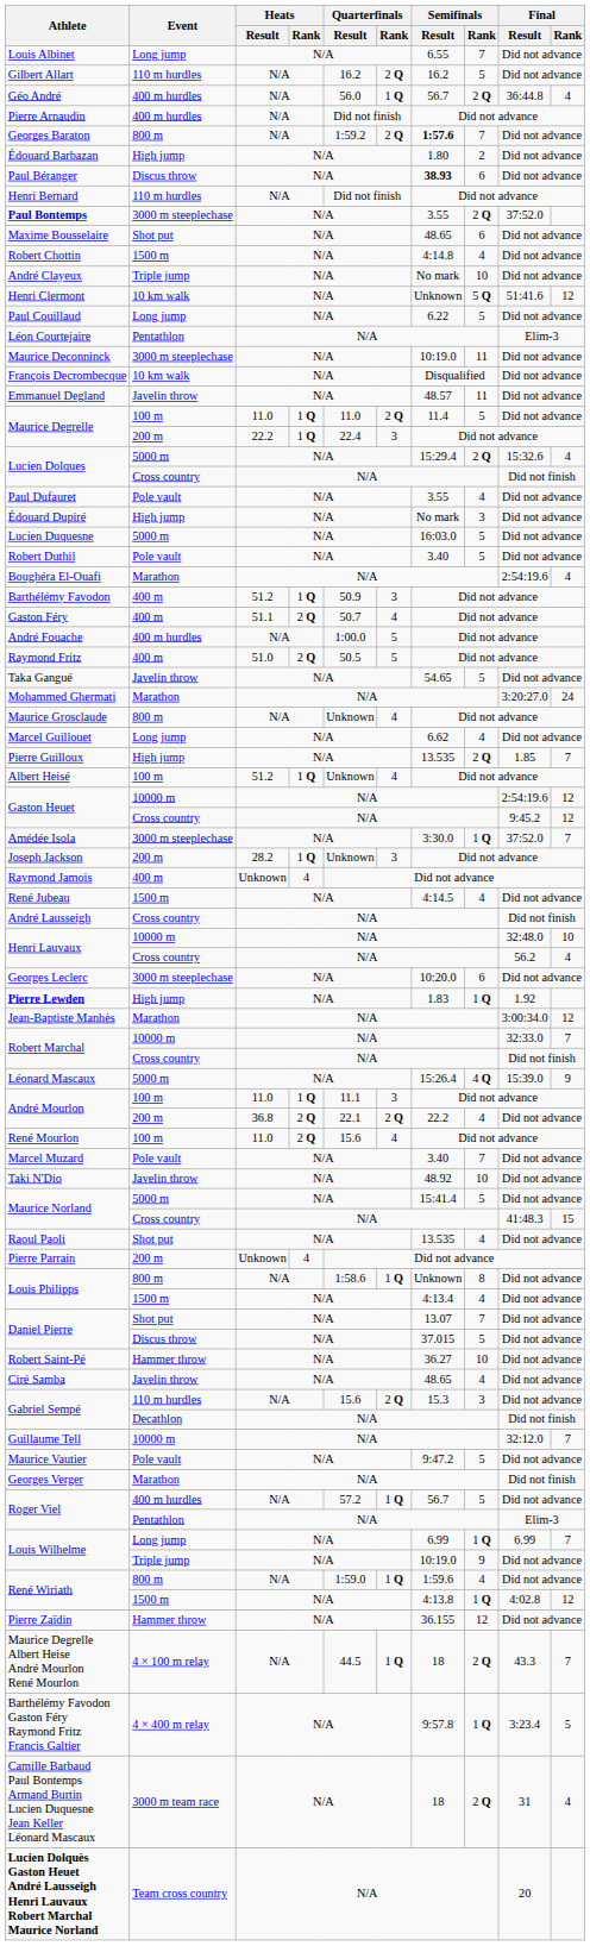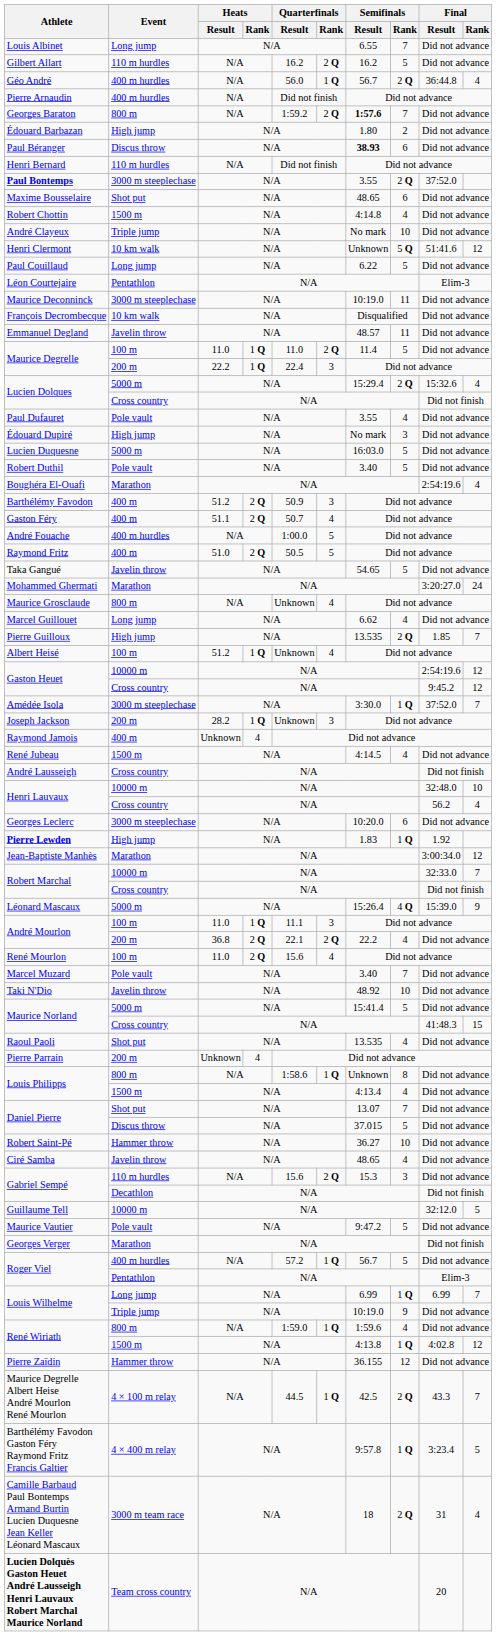 <table class=wikitable style="font-size:90%">
 <tr>
 <th rowspan=2>Athlete</th>
 <th rowspan=2>Event</th>
 <th colspan=2>Heats</th>
 <th colspan=2>Quarterfinals</th>
 <th colspan=2>Semifinals</th>
 <th colspan=2>Final</th>
 </tr>
 <tr>
 <th>Result</th>
 <th>Rank</th>
 <th>Result</th>
 <th>Rank</th>
 <th>Result</th>
 <th>Rank</th>
 <th>Result</th>
 <th>Rank</th>
 </tr>
 <tr>
 <td><a href='#'>Louis Albinet</a></td>
 <td><a href='#'>Long jump</a></td>
 <td align=center colspan=4>N/A</td>
 <td align=center>6.55</td>
 <td align=center>7</td>
 <td align=center colspan=2>Did not advance</td>
 </tr>
 <tr>
 <td><a href='#'>Gilbert Allart</a></td>
 <td><a href='#'>110 m hurdles</a></td>
 <td align=center colspan=2>N/A</td>
 <td align=center>16.2</td>
 <td align=center>2 <strong>Q</strong></td>
 <td align=center>16.2</td>
 <td align=center>5</td>
 <td align=center colspan=2>Did not advance</td>
 </tr>
 <tr>
 <td><a href='#'>Géo André</a></td>
 <td><a href='#'>400 m hurdles</a></td>
 <td align=center colspan=2>N/A</td>
 <td align=center>56.0</td>
 <td align=center>1 <strong>Q</strong></td>
 <td align=center>56.7</td>
 <td align=center>2 <strong>Q</strong></td>
 <td align=center>36:44.8</td>
 <td align=center>4</td>
 </tr>
 <tr>
 <td><a href='#'>Pierre Arnaudin</a></td>
 <td><a href='#'>400 m hurdles</a></td>
 <td align=center colspan=2>N/A</td>
 <td align=center colspan=2>Did not finish</td>
 <td align=center colspan=4>Did not advance</td>
 </tr>
 <tr>
 <td><a href='#'>Georges Baraton</a></td>
 <td><a href='#'>800 m</a></td>
 <td align=center colspan=2>N/A</td>
 <td align=center>1:59.2</td>
 <td align=center>2 <strong>Q</strong></td>
 <td align=center><strong>1:57.6</strong></td>
 <td align=center>7</td>
 <td align=center colspan=2>Did not advance</td>
 </tr>
 <tr>
 <td><a href='#'>Édouard Barbazan</a></td>
 <td><a href='#'>High jump</a></td>
 <td align=center colspan=4>N/A</td>
 <td align=center>1.80</td>
 <td align=center>2</td>
 <td align=center colspan=2>Did not advance</td>
 </tr>
 <tr>
 <td><a href='#'>Paul Béranger</a></td>
 <td><a href='#'>Discus throw</a></td>
 <td align=center colspan=4>N/A</td>
 <td align=center><strong>38.93</strong></td>
 <td align=center>6</td>
 <td align=center colspan=2>Did not advance</td>
 </tr>
 <tr>
 <td><a href='#'>Henri Bernard</a></td>
 <td><a href='#'>110 m hurdles</a></td>
 <td align=center colspan=2>N/A</td>
 <td align=center colspan=2>Did not finish</td>
 <td align=center colspan=4>Did not advance</td>
 </tr>
 <tr>
 <td><strong><a href='#'>Paul Bontemps</a></strong></td>
 <td><a href='#'>3000 m steeplechase</a></td>
 <td align=center colspan=4>N/A</td>
 <td align=center>3.55</td>
 <td align=center>2 <strong>Q</strong></td>
 <td align=center>37:52.0</td>
 <td align=center></td>
 </tr>
 <tr>
 <td><a href='#'>Maxime Bousselaire</a></td>
 <td><a href='#'>Shot put</a></td>
 <td align=center colspan=4>N/A</td>
 <td align=center>48.65</td>
 <td align=center>6</td>
 <td align=center colspan=2>Did not advance</td>
 </tr>
 <tr>
 <td><a href='#'>Robert Chottin</a></td>
 <td><a href='#'>1500 m</a></td>
 <td align=center colspan=4>N/A</td>
 <td align=center>4:14.8</td>
 <td align=center>4</td>
 <td align=center colspan=2>Did not advance</td>
 </tr>
 <tr>
 <td><a href='#'>André Clayeux</a></td>
 <td><a href='#'>Triple jump</a></td>
 <td align=center colspan=4>N/A</td>
 <td align=center>No mark</td>
 <td align=center>10</td>
 <td align=center colspan=2>Did not advance</td>
 </tr>
 <tr>
 <td><a href='#'>Henri Clermont</a></td>
 <td><a href='#'>10 km walk</a></td>
 <td align=center colspan=4>N/A</td>
 <td align=center>Unknown</td>
 <td align=center>5 <strong>Q</strong></td>
 <td align=center>51:41.6</td>
 <td align=center>12</td>
 </tr>
 <tr>
 <td><a href='#'>Paul Couillaud</a></td>
 <td><a href='#'>Long jump</a></td>
 <td align=center colspan=4>N/A</td>
 <td align=center>6.22</td>
 <td align=center>5</td>
 <td align=center colspan=2>Did not advance</td>
 </tr>
 <tr>
 <td><a href='#'>Léon Courtejaire</a></td>
 <td><a href='#'>Pentathlon</a></td>
 <td align=center colspan=6>N/A</td>
 <td align=center colspan=2>Elim-3</td>
 </tr>
 <tr>
 <td><a href='#'>Maurice Deconninck</a></td>
 <td><a href='#'>3000 m steeplechase</a></td>
 <td align=center colspan=4>N/A</td>
 <td align=center>10:19.0</td>
 <td align=center>11</td>
 <td align=center colspan=2>Did not advance</td>
 </tr>
 <tr>
 <td><a href='#'>François Decrombecque</a></td>
 <td><a href='#'>10 km walk</a></td>
 <td align=center colspan=4>N/A</td>
 <td align=center colspan=2>Disqualified</td>
 <td align=center colspan=2>Did not advance</td>
 </tr>
 <tr>
 <td><a href='#'>Emmanuel Degland</a></td>
 <td><a href='#'>Javelin throw</a></td>
 <td align=center colspan=4>N/A</td>
 <td align=center>48.57</td>
 <td align=center>11</td>
 <td align=center colspan=2>Did not advance</td>
 </tr>
 <tr>
 <td rowspan=2><a href='#'>Maurice Degrelle</a></td>
 <td><a href='#'>100 m</a></td>
 <td align=center>11.0</td>
 <td align=center>1 <strong>Q</strong></td>
 <td align=center>11.0</td>
 <td align=center>2 <strong>Q</strong></td>
 <td align=center>11.4</td>
 <td align=center>5</td>
 <td align=center colspan=2>Did not advance</td>
 </tr>
 <tr>
 <td><a href='#'>200 m</a></td>
 <td align=center>22.2</td>
 <td align=center>1 <strong>Q</strong></td>
 <td align=center>22.4</td>
 <td align=center>3</td>
 <td align=center colspan=4>Did not advance</td>
 </tr>
 <tr>
 <td rowspan=2><a href='#'>Lucien Dolques</a></td>
 <td><a href='#'>5000 m</a></td>
 <td align=center colspan=4>N/A</td>
 <td align=center>15:29.4</td>
 <td align=center>2 <strong>Q</strong></td>
 <td align=center>15:32.6</td>
 <td align=center>4</td>
 </tr>
 <tr>
 <td><a href='#'>Cross country</a></td>
 <td align=center colspan=6>N/A</td>
 <td align=center colspan=2>Did not finish</td>
 </tr>
 <tr>
 <td><a href='#'>Paul Dufauret</a></td>
 <td><a href='#'>Pole vault</a></td>
 <td align=center colspan=4>N/A</td>
 <td align=center>3.55</td>
 <td align=center>4</td>
 <td align=center colspan=2>Did not advance</td>
 </tr>
 <tr>
 <td><a href='#'>Édouard Dupiré</a></td>
 <td><a href='#'>High jump</a></td>
 <td align=center colspan=4>N/A</td>
 <td align=center>No mark</td>
 <td align=center>3</td>
 <td align=center colspan=2>Did not advance</td>
 </tr>
 <tr>
 <td><a href='#'>Lucien Duquesne</a></td>
 <td><a href='#'>5000 m</a></td>
 <td align=center colspan=4>N/A</td>
 <td align=center>16:03.0</td>
 <td align=center>5</td>
 <td align=center colspan=2>Did not advance</td>
 </tr>
 <tr>
 <td><a href='#'>Robert Duthil</a></td>
 <td><a href='#'>Pole vault</a></td>
 <td align=center colspan=4>N/A</td>
 <td align=center>3.40</td>
 <td align=center>5</td>
 <td align=center colspan=2>Did not advance</td>
 </tr>
 <tr>
 <td><a href='#'>Boughéra El-Ouafi</a></td>
 <td><a href='#'>Marathon</a></td>
 <td align=center colspan=6>N/A</td>
 <td align=center>2:54:19.6</td>
 <td align=center>4</td>
 </tr>
 <tr>
 <td><a href='#'>Barthélémy Favodon</a></td>
 <td><a href='#'>400 m</a></td>
 <td align=center>51.2</td>
-<td align=center>1 <strong>Q</strong></td>
+<td align=center>2 <strong>Q</strong></td>
 <td align=center>50.9</td>
 <td align=center>3</td>
 <td align=center colspan=4>Did not advance</td>
 </tr>
 <tr>
 <td><a href='#'>Gaston Féry</a></td>
 <td><a href='#'>400 m</a></td>
 <td align=center>51.1</td>
 <td align=center>2 <strong>Q</strong></td>
 <td align=center>50.7</td>
 <td align=center>4</td>
 <td align=center colspan=4>Did not advance</td>
 </tr>
 <tr>
 <td><a href='#'>André Fouache</a></td>
 <td><a href='#'>400 m hurdles</a></td>
 <td align=center colspan=2>N/A</td>
 <td align=center>1:00.0</td>
 <td align=center>5</td>
 <td align=center colspan=4>Did not advance</td>
 </tr>
 <tr>
 <td><a href='#'>Raymond Fritz</a></td>
 <td><a href='#'>400 m</a></td>
 <td align=center>51.0</td>
 <td align=center>2 <strong>Q</strong></td>
 <td align=center>50.5</td>
 <td align=center>5</td>
 <td align=center colspan=4>Did not advance</td>
 </tr>
 <tr>
 <td>Taka Gangué</td>
 <td><a href='#'>Javelin throw</a></td>
 <td align=center colspan=4>N/A</td>
 <td align=center>54.65</td>
 <td align=center>5</td>
 <td align=center colspan=2>Did not advance</td>
 </tr>
 <tr>
 <td><a href='#'>Mohammed Ghermati</a></td>
 <td><a href='#'>Marathon</a></td>
 <td align=center colspan=6>N/A</td>
 <td align=center>3:20:27.0</td>
 <td align=center>24</td>
 </tr>
 <tr>
 <td><a href='#'>Maurice Grosclaude</a></td>
 <td><a href='#'>800 m</a></td>
 <td align=center colspan=2>N/A</td>
 <td align=center>Unknown</td>
 <td align=center>4</td>
 <td align=center colspan=4>Did not advance</td>
 </tr>
 <tr>
 <td><a href='#'>Marcel Guillouet</a></td>
 <td><a href='#'>Long jump</a></td>
 <td align=center colspan=4>N/A</td>
 <td align=center>6.62</td>
 <td align=center>4</td>
 <td align=center colspan=2>Did not advance</td>
 </tr>
 <tr>
 <td><a href='#'>Pierre Guilloux</a></td>
 <td><a href='#'>High jump</a></td>
 <td align=center colspan=4>N/A</td>
 <td align=center>13.535</td>
 <td align=center>2 <strong>Q</strong></td>
 <td align=center>1.85</td>
 <td align=center>7</td>
 </tr>
 <tr>
 <td><a href='#'>Albert Heisé</a></td>
 <td><a href='#'>100 m</a></td>
 <td align=center>51.2</td>
 <td align=center>1 <strong>Q</strong></td>
 <td align=center>Unknown</td>
 <td align=center>4</td>
 <td align=center colspan=4>Did not advance</td>
 </tr>
 <tr>
 <td rowspan=2><a href='#'>Gaston Heuet</a></td>
 <td><a href='#'>10000 m</a></td>
 <td align=center colspan=6>N/A</td>
 <td align=center>2:54:19.6</td>
 <td align=center>12</td>
 </tr>
 <tr>
 <td><a href='#'>Cross country</a></td>
 <td align=center colspan=6>N/A</td>
 <td align=center>9:45.2</td>
 <td align=center>12</td>
 </tr>
 <tr>
 <td><a href='#'>Amédée Isola</a></td>
 <td><a href='#'>3000 m steeplechase</a></td>
 <td align=center colspan=4>N/A</td>
 <td align=center>3:30.0</td>
 <td align=center>1 <strong>Q</strong></td>
 <td align=center>37:52.0</td>
 <td align=center>7</td>
 </tr>
 <tr>
 <td><a href='#'>Joseph Jackson</a></td>
 <td><a href='#'>200 m</a></td>
 <td align=center>28.2</td>
 <td align=center>1 <strong>Q</strong></td>
 <td align=center>Unknown</td>
 <td align=center>3</td>
 <td align=center colspan=4>Did not advance</td>
 </tr>
 <tr>
 <td><a href='#'>Raymond Jamois</a></td>
 <td><a href='#'>400 m</a></td>
 <td align=center>Unknown</td>
 <td align=center>4</td>
 <td align=center colspan=6>Did not advance</td>
 </tr>
 <tr>
 <td><a href='#'>René Jubeau</a></td>
 <td><a href='#'>1500 m</a></td>
 <td align=center colspan=4>N/A</td>
 <td align=center>4:14.5</td>
 <td align=center>4</td>
 <td align=center colspan=2>Did not advance</td>
 </tr>
 <tr>
 <td><a href='#'>André Lausseigh</a></td>
 <td><a href='#'>Cross country</a></td>
 <td align=center colspan=6>N/A</td>
 <td align=center colspan=2>Did not finish</td>
 </tr>
 <tr>
 <td rowspan=2><a href='#'>Henri Lauvaux</a></td>
 <td><a href='#'>10000 m</a></td>
 <td align=center colspan=6>N/A</td>
 <td align=center>32:48.0</td>
 <td align=center>10</td>
 </tr>
 <tr>
 <td><a href='#'>Cross country</a></td>
 <td align=center colspan=6>N/A</td>
 <td align=center>56.2</td>
 <td align=center>4</td>
 </tr>
 <tr>
 <td><a href='#'>Georges Leclerc</a></td>
 <td><a href='#'>3000 m steeplechase</a></td>
 <td align=center colspan=4>N/A</td>
 <td align=center>10:20.0</td>
 <td align=center>6</td>
 <td align=center colspan=2>Did not advance</td>
 </tr>
 <tr>
 <td><strong><a href='#'>Pierre Lewden</a></strong></td>
 <td><a href='#'>High jump</a></td>
 <td align=center colspan=4>N/A</td>
 <td align=center>1.83</td>
 <td align=center>1 <strong>Q</strong></td>
 <td align=center>1.92</td>
 <td align=center></td>
 </tr>
 <tr>
 <td><a href='#'>Jean-Baptiste Manhès</a></td>
 <td><a href='#'>Marathon</a></td>
 <td align=center colspan=6>N/A</td>
 <td align=center>3:00:34.0</td>
 <td align=center>12</td>
 </tr>
 <tr>
 <td rowspan=2><a href='#'>Robert Marchal</a></td>
 <td><a href='#'>10000 m</a></td>
 <td align=center colspan=6>N/A</td>
 <td align=center>32:33.0</td>
 <td align=center>7</td>
 </tr>
 <tr>
 <td><a href='#'>Cross country</a></td>
 <td align=center colspan=6>N/A</td>
 <td align=center colspan=2>Did not finish</td>
 </tr>
 <tr>
 <td><a href='#'>Léonard Mascaux</a></td>
 <td><a href='#'>5000 m</a></td>
 <td align=center colspan=4>N/A</td>
 <td align=center>15:26.4</td>
 <td align=center>4 <strong>Q</strong></td>
 <td align=center>15:39.0</td>
 <td align=center>9</td>
 </tr>
 <tr>
 <td rowspan=2><a href='#'>André Mourlon</a></td>
 <td><a href='#'>100 m</a></td>
 <td align=center>11.0</td>
 <td align=center>1 <strong>Q</strong></td>
 <td align=center>11.1</td>
 <td align=center>3</td>
 <td align=center colspan=4>Did not advance</td>
 </tr>
 <tr>
 <td><a href='#'>200 m</a></td>
 <td align=center>36.8</td>
 <td align=center>2 <strong>Q</strong></td>
 <td align=center>22.1</td>
 <td align=center>2 <strong>Q</strong></td>
 <td align=center>22.2</td>
 <td align=center>4</td>
 <td align=center colspan=2>Did not advance</td>
 </tr>
 <tr>
 <td><a href='#'>René Mourlon</a></td>
 <td><a href='#'>100 m</a></td>
 <td align=center>11.0</td>
 <td align=center>2 <strong>Q</strong></td>
 <td align=center>15.6</td>
 <td align=center>4</td>
 <td align=center colspan=4>Did not advance</td>
 </tr>
 <tr>
 <td><a href='#'>Marcel Muzard</a></td>
 <td><a href='#'>Pole vault</a></td>
 <td align=center colspan=4>N/A</td>
 <td align=center>3.40</td>
 <td align=center>7</td>
 <td align=center colspan=2>Did not advance</td>
 </tr>
 <tr>
 <td><a href='#'>Taki N'Dio</a></td>
 <td><a href='#'>Javelin throw</a></td>
 <td align=center colspan=4>N/A</td>
 <td align=center>48.92</td>
 <td align=center>10</td>
 <td align=center colspan=2>Did not advance</td>
 </tr>
 <tr>
 <td rowspan=2><a href='#'>Maurice Norland</a></td>
 <td><a href='#'>5000 m</a></td>
 <td align=center colspan=4>N/A</td>
 <td align=center>15:41.4</td>
 <td align=center>5</td>
 <td align=center colspan=2>Did not advance</td>
 </tr>
 <tr>
 <td><a href='#'>Cross country</a></td>
 <td align=center colspan=6>N/A</td>
 <td align=center>41:48.3</td>
 <td align=center>15</td>
 </tr>
 <tr>
 <td><a href='#'>Raoul Paoli</a></td>
 <td><a href='#'>Shot put</a></td>
 <td align=center colspan=4>N/A</td>
 <td align=center>13.535</td>
 <td align=center>4</td>
 <td align=center colspan=2>Did not advance</td>
 </tr>
 <tr>
 <td><a href='#'>Pierre Parrain</a></td>
 <td><a href='#'>200 m</a></td>
 <td align=center>Unknown</td>
 <td align=center>4</td>
 <td align=center colspan=6>Did not advance</td>
 </tr>
 <tr>
 <td rowspan=2><a href='#'>Louis Philipps</a></td>
 <td><a href='#'>800 m</a></td>
 <td align=center colspan=2>N/A</td>
 <td align=center>1:58.6</td>
 <td align=center>1 <strong>Q</strong></td>
 <td align=center>Unknown</td>
 <td align=center>8</td>
 <td align=center colspan=2>Did not advance</td>
 </tr>
 <tr>
 <td><a href='#'>1500 m</a></td>
 <td align=center colspan=4>N/A</td>
 <td align=center>4:13.4</td>
 <td align=center>4</td>
 <td align=center colspan=2>Did not advance</td>
 </tr>
 <tr>
 <td rowspan=2><a href='#'>Daniel Pierre</a></td>
 <td><a href='#'>Shot put</a></td>
 <td align=center colspan=4>N/A</td>
 <td align=center>13.07</td>
 <td align=center>7</td>
 <td align=center colspan=2>Did not advance</td>
 </tr>
 <tr>
 <td><a href='#'>Discus throw</a></td>
 <td align=center colspan=4>N/A</td>
 <td align=center>37.015</td>
 <td align=center>5</td>
 <td align=center colspan=2>Did not advance</td>
 </tr>
 <tr>
 <td><a href='#'>Robert Saint-Pé</a></td>
 <td><a href='#'>Hammer throw</a></td>
 <td align=center colspan=4>N/A</td>
 <td align=center>36.27</td>
 <td align=center>10</td>
 <td align=center colspan=2>Did not advance</td>
 </tr>
 <tr>
 <td><a href='#'>Ciré Samba</a></td>
 <td><a href='#'>Javelin throw</a></td>
 <td align=center colspan=4>N/A</td>
 <td align=center>48.65</td>
 <td align=center>4</td>
 <td align=center colspan=2>Did not advance</td>
 </tr>
 <tr>
 <td rowspan=2><a href='#'>Gabriel Sempé</a></td>
 <td><a href='#'>110 m hurdles</a></td>
 <td align=center colspan=2>N/A</td>
 <td align=center>15.6</td>
 <td align=center>2 <strong>Q</strong></td>
 <td align=center>15.3</td>
 <td align=center>3</td>
 <td align=center colspan=2>Did not advance</td>
 </tr>
 <tr>
 <td><a href='#'>Decathlon</a></td>
 <td align=center colspan=6>N/A</td>
 <td align=center colspan=2>Did not finish</td>
 </tr>
 <tr>
 <td><a href='#'>Guillaume Tell</a></td>
 <td><a href='#'>10000 m</a></td>
 <td align=center colspan=6>N/A</td>
 <td align=center>32:12.0</td>
-<td align=center>7</td>
+<td align=center>5</td>
 </tr>
 <tr>
 <td><a href='#'>Maurice Vautier</a></td>
 <td><a href='#'>Pole vault</a></td>
 <td align=center colspan=4>N/A</td>
 <td align=center>9:47.2</td>
 <td align=center>5</td>
 <td align=center colspan=2>Did not advance</td>
 </tr>
 <tr>
 <td><a href='#'>Georges Verger</a></td>
 <td><a href='#'>Marathon</a></td>
 <td align=center colspan=6>N/A</td>
 <td align=center colspan=2>Did not finish</td>
 </tr>
 <tr>
 <td rowspan=2><a href='#'>Roger Viel</a></td>
 <td><a href='#'>400 m hurdles</a></td>
 <td align=center colspan=2>N/A</td>
 <td align=center>57.2</td>
 <td align=center>1 <strong>Q</strong></td>
 <td align=center>56.7</td>
 <td align=center>5</td>
 <td align=center colspan=2>Did not advance</td>
 </tr>
 <tr>
 <td><a href='#'>Pentathlon</a></td>
 <td align=center colspan=6>N/A</td>
 <td align=center colspan=2>Elim-3</td>
 </tr>
 <tr>
 <td rowspan=2><a href='#'>Louis Wilhelme</a></td>
 <td><a href='#'>Long jump</a></td>
 <td align=center colspan=4>N/A</td>
 <td align=center>6.99</td>
 <td align=center>1 <strong>Q</strong></td>
 <td align=center>6.99</td>
 <td align=center>7</td>
 </tr>
 <tr>
 <td><a href='#'>Triple jump</a></td>
 <td align=center colspan=4>N/A</td>
 <td align=center>10:19.0</td>
 <td align=center>9</td>
 <td align=center colspan=2>Did not advance</td>
 </tr>
 <tr>
 <td rowspan=2><a href='#'>René Wiriath</a></td>
 <td><a href='#'>800 m</a></td>
 <td align=center colspan=2>N/A</td>
 <td align=center>1:59.0</td>
 <td align=center>1 <strong>Q</strong></td>
 <td align=center>1:59.6</td>
 <td align=center>4</td>
 <td align=center colspan=2>Did not advance</td>
 </tr>
 <tr>
 <td><a href='#'>1500 m</a></td>
 <td align=center colspan=4>N/A</td>
 <td align=center>4:13.8</td>
 <td align=center>1 <strong>Q</strong></td>
 <td align=center>4:02.8</td>
 <td align=center>12</td>
 </tr>
 <tr>
 <td><a href='#'>Pierre Zaïdin</a></td>
 <td><a href='#'>Hammer throw</a></td>
 <td align=center colspan=4>N/A</td>
 <td align=center>36.155</td>
 <td align=center>12</td>
 <td align=center colspan=2>Did not advance</td>
 </tr>
 <tr>
 <td>Maurice Degrelle <br> Albert Heise <br> André Mourlon <br> René Mourlon</td>
 <td><a href='#'>4 × 100 m relay</a></td>
 <td align=center colspan=2>N/A</td>
 <td align=center>44.5</td>
 <td align=center>1 <strong>Q</strong></td>
-<td align=center>18</td>
+<td align=center>42.5</td>
 <td align=center>2 <strong>Q</strong></td>
 <td align=center>43.3</td>
 <td align=center>7</td>
 </tr>
 <tr>
 <td>Barthélémy Favodon <br> Gaston Féry <br> Raymond Fritz <br> <a href='#'>Francis Galtier</a></td>
 <td><a href='#'>4 × 400 m relay</a></td>
 <td align=center colspan=4>N/A</td>
 <td align=center>9:57.8</td>
 <td align=center>1 <strong>Q</strong></td>
 <td align=center>3:23.4</td>
 <td align=center>5</td>
 </tr>
 <tr>
 <td><a href='#'>Camille Barbaud</a> <br> Paul Bontemps <br> <a href='#'>Armand Burtin</a> <br> Lucien Duquesne <br> <a href='#'>Jean Keller</a> <br> Léonard Mascaux</td>
 <td><a href='#'>3000 m team race</a></td>
 <td align=center colspan=4>N/A</td>
 <td align=center>18</td>
 <td align=center>2 <strong>Q</strong></td>
 <td align=center>31</td>
 <td align=center>4</td>
 </tr>
 <tr>
 <td><strong>Lucien Dolquès <br> Gaston Heuet <br> André Lausseigh <br> Henri Lauvaux <br> Robert Marchal <br> Maurice Norland</strong></td>
 <td><a href='#'>Team cross country</a></td>
 <td align=center colspan=6>N/A</td>
 <td align=center>20</td>
 <td align=center></td>
 </tr>
 </table>
